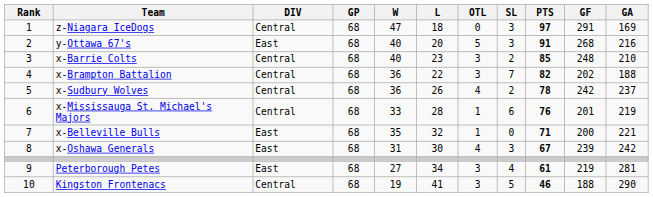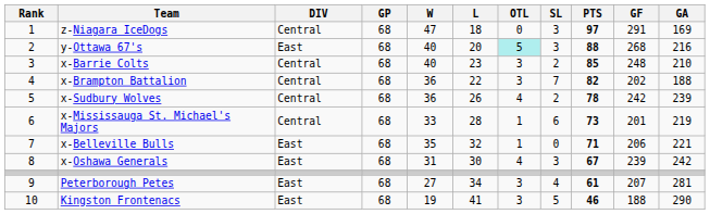 <table class="wikitable sortable" style="text-align:center">
 <tr>
 <th>Rank</th>
 <th width="31%">Team</th>
 <th>DIV</th>
 <th width="6.5%">GP</th>
 <th width="6.5%">W</th>
 <th width="6.5%">L</th>
 <th>OTL</th>
 <th>SL</th>
 <th>PTS</th>
 <th width="6.5%">GF</th>
 <th width="6.5%">GA</th>
 </tr>
 <tr>
 <td>1</td>
 <td align=left>z-<a href='#'>Niagara IceDogs</a></td>
 <td align=left>Central</td>
 <td>68</td>
 <td>47</td>
 <td>18</td>
 <td>0</td>
 <td>3</td>
 <td><strong>97</strong></td>
 <td>291</td>
 <td>169</td>
 </tr>
 <tr>
 <td>2</td>
 <td align=left>y-<a href='#'>Ottawa 67's</a></td>
 <td align=left>East</td>
 <td>68</td>
 <td>40</td>
 <td>20</td>
-<td>5</td>
+<td style="background: paleturquoise;">5</td>
 <td>3</td>
-<td><strong>91</strong></td>
+<td><strong>88</strong></td>
 <td>268</td>
 <td>216</td>
 </tr>
 <tr>
 <td>3</td>
 <td align=left>x-<a href='#'>Barrie Colts</a></td>
 <td align=left>Central</td>
 <td>68</td>
 <td>40</td>
 <td>23</td>
 <td>3</td>
 <td>2</td>
 <td><strong>85</strong></td>
 <td>248</td>
 <td>210</td>
 </tr>
 <tr>
 <td>4</td>
 <td align=left>x-<a href='#'>Brampton Battalion</a></td>
 <td align=left>Central</td>
 <td>68</td>
 <td>36</td>
 <td>22</td>
 <td>3</td>
 <td>7</td>
 <td><strong>82</strong></td>
 <td>202</td>
 <td>188</td>
 </tr>
 <tr>
 <td>5</td>
 <td align=left>x-<a href='#'>Sudbury Wolves</a></td>
 <td align=left>Central</td>
 <td>68</td>
 <td>36</td>
 <td>26</td>
 <td>4</td>
 <td>2</td>
 <td><strong>78</strong></td>
 <td>242</td>
-<td>237</td>
+<td>239</td>
 </tr>
 <tr>
 <td>6</td>
 <td align=left>x-<a href='#'>Mississauga St. Michael's Majors</a></td>
 <td align=left>Central</td>
 <td>68</td>
 <td>33</td>
 <td>28</td>
 <td>1</td>
 <td>6</td>
-<td><strong>76</strong></td>
+<td><strong>73</strong></td>
 <td>201</td>
 <td>219</td>
 </tr>
 <tr>
 <td>7</td>
 <td align=left>x-<a href='#'>Belleville Bulls</a></td>
 <td align=left>East</td>
 <td>68</td>
 <td>35</td>
 <td>32</td>
 <td>1</td>
 <td>0</td>
 <td><strong>71</strong></td>
-<td>200</td>
+<td>206</td>
 <td>221</td>
 </tr>
 <tr>
 <td>8</td>
 <td align=left>x-<a href='#'>Oshawa Generals</a></td>
 <td align=left>East</td>
 <td>68</td>
 <td>31</td>
 <td>30</td>
 <td>4</td>
 <td>3</td>
 <td><strong>67</strong></td>
 <td>239</td>
 <td>242</td>
 </tr>
 <tr style="background-color:#cccccc;">
 <td></td>
 <td></td>
 <td></td>
 <td></td>
 <td></td>
 <td></td>
 <td></td>
 <td></td>
 <td></td>
 <td></td>
 <td></td>
 </tr>
 <tr>
 <td>9</td>
 <td align=left><a href='#'>Peterborough Petes</a></td>
 <td align=left>East</td>
 <td>68</td>
 <td>27</td>
 <td>34</td>
 <td>3</td>
 <td>4</td>
 <td><strong>61</strong></td>
-<td>219</td>
+<td>207</td>
 <td>281</td>
 </tr>
 <tr>
 <td>10</td>
 <td align=left><a href='#'>Kingston Frontenacs</a></td>
-<td align=left>Central</td>
+<td align=left>East</td>
 <td>68</td>
 <td>19</td>
 <td>41</td>
 <td>3</td>
 <td>5</td>
 <td><strong>46</strong></td>
 <td>188</td>
 <td>290</td>
 </tr>
 </table>
